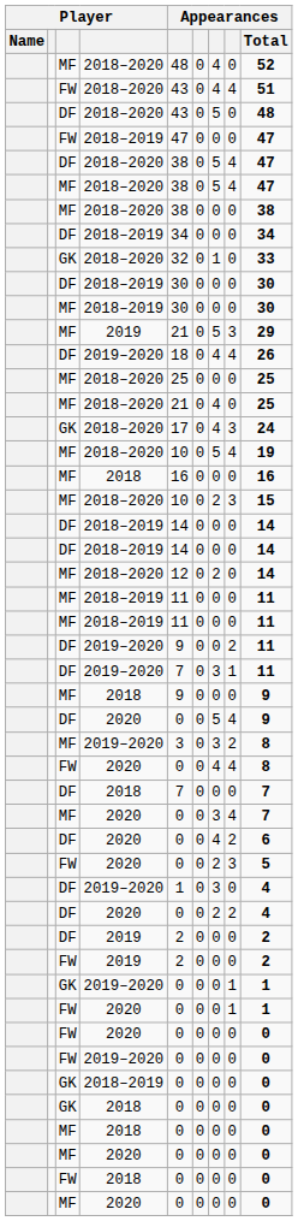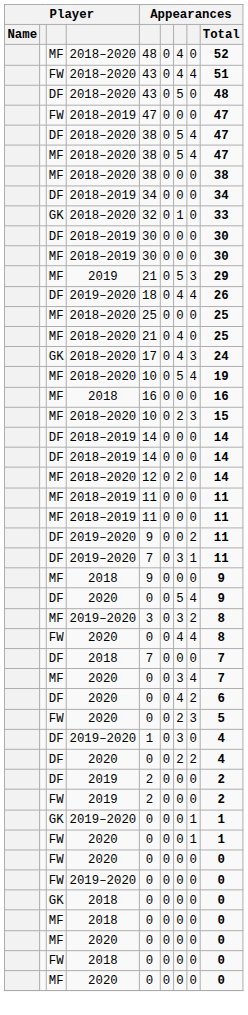 <table class="wikitable plainrowheaders sortable" style="text-align:center;">
 <tr>
 <th colspan=4 scope="colgroup">Player</th>
 <th colspan=5 scope="colgroup">Appearances</th>
 </tr>
 <tr>
 <th scope="col">Name</th>
 <th scope="col"></th>
 <th scope="col"></th>
 <th scope="col"></th>
 <th scope="col"></th>
 <th scope="col"></th>
 <th scope="col"></th>
 <th scope="col"></th>
 <th scope="col">Total</th>
 </tr>
 <tr>
 <th scope="row"></th>
 <td></td>
 <td>MF</td>
 <td>2018–2020</td>
 <td>48</td>
 <td>0</td>
 <td>4</td>
 <td>0</td>
 <td><strong>52</strong></td>
 </tr>
 <tr>
 <th scope="row"></th>
 <td></td>
 <td>FW</td>
 <td>2018–2020</td>
 <td>43</td>
 <td>0</td>
 <td>4</td>
 <td>4</td>
 <td><strong>51</strong></td>
 </tr>
 <tr>
 <th scope="row"></th>
 <td></td>
 <td>DF</td>
 <td>2018–2020</td>
 <td>43</td>
 <td>0</td>
 <td>5</td>
 <td>0</td>
 <td><strong>48</strong></td>
 </tr>
 <tr>
 <th scope="row"></th>
 <td></td>
 <td>FW</td>
 <td>2018–2019</td>
 <td>47</td>
 <td>0</td>
 <td>0</td>
 <td>0</td>
 <td><strong>47</strong></td>
 </tr>
 <tr>
 <th scope="row"></th>
 <td></td>
 <td>DF</td>
 <td>2018–2020</td>
 <td>38</td>
 <td>0</td>
 <td>5</td>
 <td>4</td>
 <td><strong>47</strong></td>
 </tr>
 <tr>
 <th scope="row"></th>
 <td></td>
 <td>MF</td>
 <td>2018–2020</td>
 <td>38</td>
 <td>0</td>
 <td>5</td>
 <td>4</td>
 <td><strong>47</strong></td>
 </tr>
 <tr>
 <th scope="row"></th>
 <td></td>
 <td>MF</td>
 <td>2018–2020</td>
 <td>38</td>
 <td>0</td>
 <td>0</td>
 <td>0</td>
 <td><strong>38</strong></td>
 </tr>
 <tr>
 <th scope="row"></th>
 <td></td>
 <td>DF</td>
 <td>2018–2019</td>
 <td>34</td>
 <td>0</td>
 <td>0</td>
 <td>0</td>
 <td><strong>34</strong></td>
 </tr>
 <tr>
 <th scope="row"></th>
 <td></td>
 <td>GK</td>
 <td>2018–2020</td>
 <td>32</td>
 <td>0</td>
 <td>1</td>
 <td>0</td>
 <td><strong>33</strong></td>
 </tr>
 <tr>
 <th scope="row"></th>
 <td></td>
 <td>DF</td>
 <td>2018–2019</td>
 <td>30</td>
 <td>0</td>
 <td>0</td>
 <td>0</td>
 <td><strong>30</strong></td>
 </tr>
 <tr>
 <th scope="row"></th>
 <td></td>
 <td>MF</td>
 <td>2018–2019</td>
 <td>30</td>
 <td>0</td>
 <td>0</td>
 <td>0</td>
 <td><strong>30</strong></td>
 </tr>
 <tr>
 <th scope="row"></th>
 <td></td>
 <td>MF</td>
 <td>2019</td>
 <td>21</td>
 <td>0</td>
 <td>5</td>
 <td>3</td>
 <td><strong>29</strong></td>
 </tr>
 <tr>
 <th scope="row"></th>
 <td></td>
 <td>DF</td>
 <td>2019–2020</td>
 <td>18</td>
 <td>0</td>
 <td>4</td>
 <td>4</td>
 <td><strong>26</strong></td>
 </tr>
 <tr>
 <th scope="row"></th>
 <td></td>
 <td>MF</td>
 <td>2018–2020</td>
 <td>25</td>
 <td>0</td>
 <td>0</td>
 <td>0</td>
 <td><strong>25</strong></td>
 </tr>
 <tr>
 <th scope="row"></th>
 <td></td>
 <td>MF</td>
 <td>2018–2020</td>
 <td>21</td>
 <td>0</td>
 <td>4</td>
 <td>0</td>
 <td><strong>25</strong></td>
 </tr>
 <tr>
 <th scope="row"></th>
 <td></td>
 <td>GK</td>
 <td>2018–2020</td>
 <td>17</td>
 <td>0</td>
 <td>4</td>
 <td>3</td>
 <td><strong>24</strong></td>
 </tr>
 <tr>
 <th scope="row"></th>
 <td></td>
 <td>MF</td>
 <td>2018–2020</td>
 <td>10</td>
 <td>0</td>
 <td>5</td>
 <td>4</td>
 <td><strong>19</strong></td>
 </tr>
 <tr>
 <th scope="row"></th>
 <td></td>
 <td>MF</td>
 <td>2018</td>
 <td>16</td>
 <td>0</td>
 <td>0</td>
 <td>0</td>
 <td><strong>16</strong></td>
 </tr>
 <tr>
 <th scope="row"></th>
 <td></td>
 <td>MF</td>
 <td>2018–2020</td>
 <td>10</td>
 <td>0</td>
 <td>2</td>
 <td>3</td>
 <td><strong>15</strong></td>
 </tr>
 <tr>
 <th scope="row"></th>
 <td></td>
 <td>DF</td>
 <td>2018–2019</td>
 <td>14</td>
 <td>0</td>
 <td>0</td>
 <td>0</td>
 <td><strong>14</strong></td>
 </tr>
 <tr>
 <th scope="row"></th>
 <td></td>
 <td>DF</td>
 <td>2018–2019</td>
 <td>14</td>
 <td>0</td>
 <td>0</td>
 <td>0</td>
 <td><strong>14</strong></td>
 </tr>
 <tr>
 <th scope="row"></th>
 <td></td>
 <td>MF</td>
 <td>2018–2020</td>
 <td>12</td>
 <td>0</td>
 <td>2</td>
 <td>0</td>
 <td><strong>14</strong></td>
 </tr>
 <tr>
 <th scope="row"></th>
 <td></td>
 <td>MF</td>
 <td>2018–2019</td>
 <td>11</td>
 <td>0</td>
 <td>0</td>
 <td>0</td>
 <td><strong>11</strong></td>
 </tr>
 <tr>
 <th scope="row"></th>
 <td></td>
 <td>MF</td>
 <td>2018–2019</td>
 <td>11</td>
 <td>0</td>
 <td>0</td>
 <td>0</td>
 <td><strong>11</strong></td>
 </tr>
 <tr>
 <th scope="row"></th>
 <td></td>
 <td>DF</td>
 <td>2019–2020</td>
 <td>9</td>
 <td>0</td>
 <td>0</td>
 <td>2</td>
 <td><strong>11</strong></td>
 </tr>
 <tr>
 <th scope="row"></th>
 <td></td>
 <td>DF</td>
 <td>2019–2020</td>
 <td>7</td>
 <td>0</td>
 <td>3</td>
 <td>1</td>
 <td><strong>11</strong></td>
 </tr>
 <tr>
 <th scope="row"></th>
 <td></td>
 <td>MF</td>
 <td>2018</td>
 <td>9</td>
 <td>0</td>
 <td>0</td>
 <td>0</td>
 <td><strong>9</strong></td>
 </tr>
 <tr>
 <th scope="row"></th>
 <td></td>
 <td>DF</td>
 <td>2020</td>
 <td>0</td>
 <td>0</td>
 <td>5</td>
 <td>4</td>
 <td><strong>9</strong></td>
 </tr>
 <tr>
 <th scope="row"></th>
 <td></td>
 <td>MF</td>
 <td>2019–2020</td>
 <td>3</td>
 <td>0</td>
 <td>3</td>
 <td>2</td>
 <td><strong>8</strong></td>
 </tr>
 <tr>
 <th scope="row"></th>
 <td></td>
 <td>FW</td>
 <td>2020</td>
 <td>0</td>
 <td>0</td>
 <td>4</td>
 <td>4</td>
 <td><strong>8</strong></td>
 </tr>
 <tr>
 <th scope="row"></th>
 <td></td>
 <td>DF</td>
 <td>2018</td>
 <td>7</td>
 <td>0</td>
 <td>0</td>
 <td>0</td>
 <td><strong>7</strong></td>
 </tr>
 <tr>
 <th scope="row"></th>
 <td></td>
 <td>MF</td>
 <td>2020</td>
 <td>0</td>
 <td>0</td>
 <td>3</td>
 <td>4</td>
 <td><strong>7</strong></td>
 </tr>
 <tr>
 <th scope="row"></th>
 <td></td>
 <td>DF</td>
 <td>2020</td>
 <td>0</td>
 <td>0</td>
 <td>4</td>
 <td>2</td>
 <td><strong>6</strong></td>
 </tr>
 <tr>
 <th scope="row"></th>
 <td></td>
 <td>FW</td>
 <td>2020</td>
 <td>0</td>
 <td>0</td>
 <td>2</td>
 <td>3</td>
 <td><strong>5</strong></td>
 </tr>
 <tr>
 <th scope="row"></th>
 <td></td>
 <td>DF</td>
 <td>2019–2020</td>
 <td>1</td>
 <td>0</td>
 <td>3</td>
 <td>0</td>
 <td><strong>4</strong></td>
 </tr>
 <tr>
 <th scope="row"></th>
 <td></td>
 <td>DF</td>
 <td>2020</td>
 <td>0</td>
 <td>0</td>
 <td>2</td>
 <td>2</td>
 <td><strong>4</strong></td>
 </tr>
 <tr>
 <th scope="row"></th>
 <td></td>
 <td>DF</td>
 <td>2019</td>
 <td>2</td>
 <td>0</td>
 <td>0</td>
 <td>0</td>
 <td><strong>2</strong></td>
 </tr>
 <tr>
 <th scope="row"></th>
 <td></td>
 <td>FW</td>
 <td>2019</td>
 <td>2</td>
 <td>0</td>
 <td>0</td>
 <td>0</td>
 <td><strong>2</strong></td>
 </tr>
 <tr>
 <th scope="row"></th>
 <td></td>
 <td>GK</td>
 <td>2019–2020</td>
 <td>0</td>
 <td>0</td>
 <td>0</td>
 <td>1</td>
 <td><strong>1</strong></td>
 </tr>
 <tr>
 <th scope="row"></th>
 <td></td>
 <td>FW</td>
 <td>2020</td>
 <td>0</td>
 <td>0</td>
 <td>0</td>
 <td>1</td>
 <td><strong>1</strong></td>
 </tr>
 <tr>
 <th scope="row"></th>
 <td></td>
 <td>FW</td>
 <td>2020</td>
 <td>0</td>
 <td>0</td>
 <td>0</td>
 <td>0</td>
 <td><strong>0</strong></td>
 </tr>
 <tr>
 <th scope="row"></th>
 <td></td>
 <td>FW</td>
 <td>2019–2020</td>
 <td>0</td>
 <td>0</td>
 <td>0</td>
 <td>0</td>
 <td><strong>0</strong></td>
 </tr>
 <tr>
 <th scope="row"></th>
 <td></td>
 <td>GK</td>
-<td>2018–2019</td>
-<td>0</td>
-<td>0</td>
-<td>0</td>
-<td>0</td>
-<td><strong>0</strong></td>
-</tr>
-<tr>
-<th scope="row"></th>
-<td></td>
-<td>GK</td>
 <td>2018</td>
 <td>0</td>
 <td>0</td>
 <td>0</td>
 <td>0</td>
 <td><strong>0</strong></td>
 </tr>
 <tr>
 <th scope="row"></th>
 <td></td>
 <td>MF</td>
 <td>2018</td>
 <td>0</td>
 <td>0</td>
 <td>0</td>
 <td>0</td>
 <td><strong>0</strong></td>
 </tr>
 <tr>
 <th scope="row"></th>
 <td></td>
 <td>MF</td>
 <td>2020</td>
 <td>0</td>
 <td>0</td>
 <td>0</td>
 <td>0</td>
 <td><strong>0</strong></td>
 </tr>
 <tr>
 <th scope="row"></th>
 <td></td>
 <td>FW</td>
 <td>2018</td>
 <td>0</td>
 <td>0</td>
 <td>0</td>
 <td>0</td>
 <td><strong>0</strong></td>
 </tr>
 <tr>
 <th scope="row"></th>
 <td></td>
 <td>MF</td>
 <td>2020</td>
 <td>0</td>
 <td>0</td>
 <td>0</td>
 <td>0</td>
 <td><strong>0</strong></td>
 </tr>
 <tr>
 </tr>
 </table>
